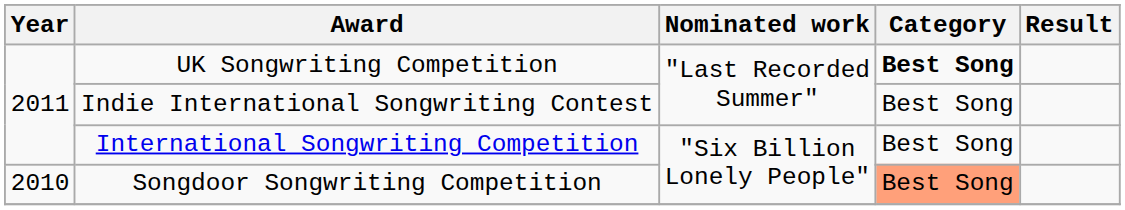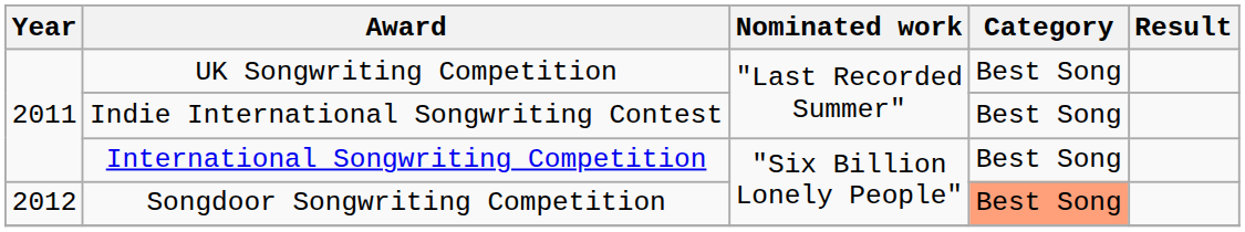 <table class="wikitable" style="text-align:center;font-size:100%;">
 <tr>
 <th>Year</th>
 <th>Award</th>
 <th>Nominated work</th>
 <th>Category</th>
 <th>Result</th>
 </tr>
 <tr>
 <td rowspan="3">2011</td>
 <td rowspan="1">UK Songwriting Competition</td>
 <td rowspan="2">"Last Recorded<br>Summer"</td>
-<td><strong>Best Song</strong></td>
+<td>Best Song</td>
 <td></td>
 </tr>
 <tr>
 <td rowspan="1">Indie International Songwriting Contest</td>
 <td>Best Song</td>
 <td></td>
 </tr>
 <tr>
 <td rowspan="1"><a href='#'>International Songwriting Competition</a></td>
 <td rowspan="2">"Six Billion<br>Lonely People"</td>
 <td>Best Song</td>
 <td></td>
 </tr>
 <tr>
-<td>2010</td>
+<td>2012</td>
 <td>Songdoor Songwriting Competition</td>
 <td style="background: lightsalmon;">Best Song</td>
 <td></td>
 </tr>
 <tr>
 </tr>
 </table>
